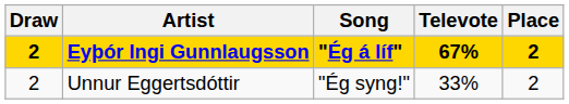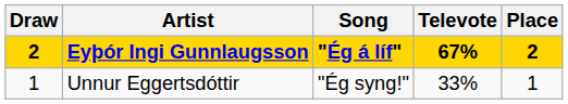 <table class="sortable wikitable" style="margin: 1em auto 1em auto; text-align:center">
 <tr>
 <th>Draw</th>
 <th>Artist</th>
 <th>Song</th>
 <th>Televote</th>
 <th>Place</th>
 </tr>
 <tr style="font-weight:bold; background:gold;">
 <td>2</td>
 <td align="left"><a href='#'>Eyþór Ingi Gunnlaugsson</a></td>
 <td align="left">"<a href='#'>Ég á líf</a>"</td>
 <td>67%</td>
 <td>2</td>
 </tr>
 <tr>
-<td>2</td>
+<td>1</td>
 <td align="left">Unnur Eggertsdóttir</td>
 <td align="left">"Ég syng!"</td>
 <td>33%</td>
-<td>2</td>
+<td>1</td>
 </tr>
 </table>
